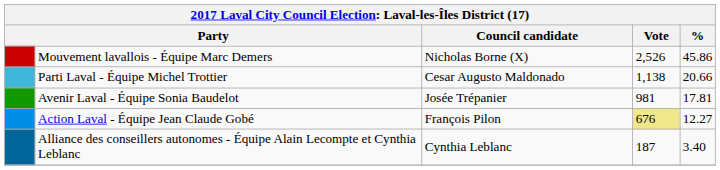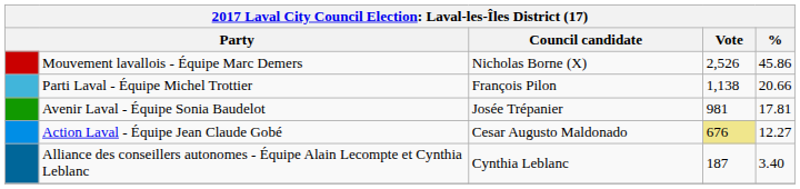 <table class="wikitable">
 <tr>
 <th colspan="5"><a href='#'>2017 Laval City Council Election</a>: Laval-les-Îles District (17)</th>
 </tr>
 <tr>
 <th bgcolor="#DDDDFF" width="230px" colspan="2">Party</th>
 <th bgcolor="#DDDDFF" width="250px">Council candidate</th>
 <th bgcolor="#DDDDFF" width="50px">Vote</th>
 <th bgcolor="#DDDDFF" width="30px">%</th>
 </tr>
 <tr>
 <td bgcolor=#CA0000> </td>
 <td>Mouvement lavallois - Équipe Marc Demers</td>
 <td>Nicholas Borne (X)</td>
 <td>2,526</td>
 <td>45.86</td>
 </tr>
 <tr>
 <td bgcolor=#41B5DA> </td>
 <td>Parti Laval - Équipe Michel Trottier</td>
-<td>Cesar Augusto Maldonado</td>
+<td>François Pilon</td>
 <td>1,138</td>
 <td>20.66</td>
 </tr>
 <tr>
 <td bgcolor=#119900  width="30px"> </td>
 <td>Avenir Laval - Équipe Sonia Baudelot</td>
 <td>Josée Trépanier</td>
 <td>981</td>
 <td>17.81</td>
 </tr>
 <tr>
 <td bgcolor=#008EE6> </td>
 <td><a href='#'>Action Laval</a> - Équipe Jean Claude Gobé</td>
-<td>François Pilon</td>
+<td>Cesar Augusto Maldonado</td>
 <td style="background: khaki;">676</td>
 <td>12.27</td>
 </tr>
 <tr>
 <td bgcolor=#006699> </td>
 <td>Alliance des conseillers autonomes - Équipe Alain Lecompte et Cynthia Leblanc</td>
 <td>Cynthia Leblanc</td>
 <td>187</td>
 <td>3.40</td>
 </tr>
 <tr>
 </tr>
 </table>
